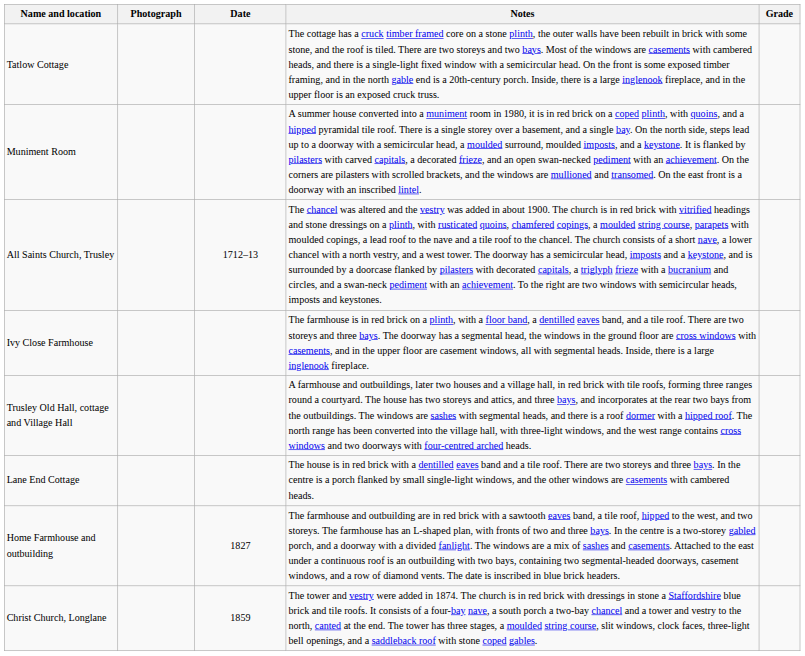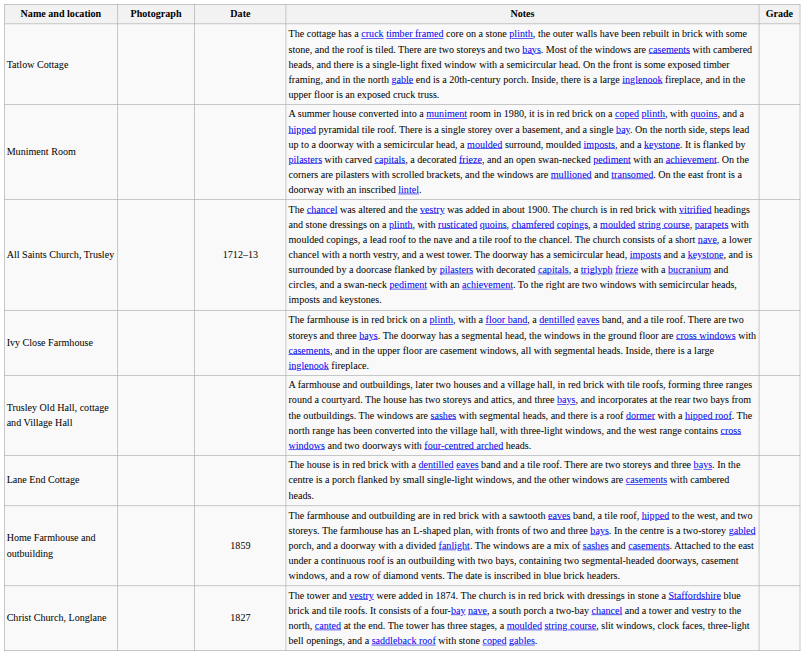 <table class="wikitable sortable plainrowheaders" style="width:100%; border:0; text-align:left; line-height:150%;">
 <tr>
 <th scope="col"  style="width:150px">Name and location</th>
 <th scope="col"  style="width:100px" class="unsortable">Photograph</th>
 <th scope="col"  style="width:120px">Date</th>
 <th scope="col"  style="width:650px" class="unsortable">Notes</th>
 <th scope="col"  style="width:50px">Grade</th>
 </tr>
 <tr>
 <td>Tatlow Cottage<br><small></small></td>
 <td></td>
 <td align="center"></td>
 <td>The cottage has a <a href='#'>cruck</a> <a href='#'>timber framed</a> core on a stone <a href='#'>plinth</a>, the outer walls have been rebuilt in brick with some stone, and the roof is tiled.  There are two storeys and two <a href='#'>bays</a>.  Most of the windows are <a href='#'>casements</a> with cambered heads, and there is a single-light fixed window with a semicircular head.  On the front is some exposed timber framing, and in the north <a href='#'>gable</a> end is a 20th-century porch.  Inside, there is a large <a href='#'>inglenook</a> fireplace, and in the upper floor is an exposed cruck truss.</td>
 <td align="center" ></td>
 </tr>
 <tr>
 <td>Muniment Room<br><small></small></td>
 <td></td>
 <td align="center"></td>
 <td>A summer house converted into a <a href='#'>muniment</a> room in 1980, it is in red brick on a <a href='#'>coped</a> <a href='#'>plinth</a>, with <a href='#'>quoins</a>, and a <a href='#'>hipped</a> pyramidal tile roof.  There is a single storey over a basement, and a single <a href='#'>bay</a>.  On the north side, steps lead up to a doorway with a semicircular head, a <a href='#'>moulded</a> surround, moulded <a href='#'>imposts</a>, and a <a href='#'>keystone</a>.  It is flanked by <a href='#'>pilasters</a> with carved <a href='#'>capitals</a>, a decorated <a href='#'>frieze</a>, and an open swan-necked <a href='#'>pediment</a> with an <a href='#'>achievement</a>.  On the corners are pilasters with scrolled brackets, and the windows are <a href='#'>mullioned</a> and <a href='#'>transomed</a>.  On the east front is a doorway with an inscribed <a href='#'>lintel</a>.</td>
 <td align="center" ></td>
 </tr>
 <tr>
 <td>All Saints Church, Trusley<br><small></small></td>
 <td></td>
 <td align="center">1712–13</td>
 <td>The <a href='#'>chancel</a> was altered and the <a href='#'>vestry</a> was added in about 1900.  The church is in red brick with <a href='#'>vitrified</a> headings and stone dressings on a <a href='#'>plinth</a>, with <a href='#'>rusticated</a> <a href='#'>quoins</a>, <a href='#'>chamfered</a> <a href='#'>copings</a>, a <a href='#'>moulded</a> <a href='#'>string course</a>, <a href='#'>parapets</a> with moulded copings, a lead roof to the nave and a tile roof to the chancel.  The church consists of a short <a href='#'>nave</a>, a lower chancel with a north vestry, and a west tower.  The doorway has a semicircular head, <a href='#'>imposts</a> and a <a href='#'>keystone</a>, and is surrounded by a doorcase flanked by <a href='#'>pilasters</a> with decorated <a href='#'>capitals</a>, a <a href='#'>triglyph</a> <a href='#'>frieze</a> with a <a href='#'>bucranium</a> and circles, and a swan-neck <a href='#'>pediment</a> with an <a href='#'>achievement</a>.  To the right are two windows with semicircular heads, imposts and keystones.</td>
 <td align="center" ></td>
 </tr>
 <tr>
 <td>Ivy Close Farmhouse<br><small></small></td>
 <td></td>
 <td align="center"></td>
 <td>The farmhouse is in red brick on a <a href='#'>plinth</a>, with a <a href='#'>floor band</a>, a <a href='#'>dentilled</a> <a href='#'>eaves</a> band, and a tile roof.  There are two storeys and three <a href='#'>bays</a>.  The doorway has a segmental head, the windows in the ground floor are <a href='#'>cross windows</a> with <a href='#'>casements</a>, and in the upper floor are casement windows, all with segmental heads.  Inside, there is a large <a href='#'>inglenook</a> fireplace.</td>
 <td align="center" ></td>
 </tr>
 <tr>
 <td>Trusley Old Hall, cottage and Village Hall<br><small></small></td>
 <td></td>
 <td align="center"></td>
 <td>A farmhouse and outbuildings, later two houses and a village hall, in red brick with tile roofs, forming three ranges round a courtyard.  The house has two storeys and attics, and three <a href='#'>bays</a>, and incorporates at the rear two bays from the outbuildings.  The windows are <a href='#'>sashes</a> with segmental heads, and there is a roof <a href='#'>dormer</a> with a <a href='#'>hipped roof</a>.  The north range has been converted into the village hall, with three-light windows, and the west range contains <a href='#'>cross windows</a> and two doorways with <a href='#'>four-centred arched</a> heads.</td>
 <td align="center" ></td>
 </tr>
 <tr>
 <td>Lane End Cottage<br><small></small></td>
 <td></td>
 <td align="center"></td>
 <td>The house is in red brick with a <a href='#'>dentilled</a> <a href='#'>eaves</a> band and a tile roof.  There are two storeys and three <a href='#'>bays</a>.  In the centre is a porch flanked by small single-light windows, and the other windows are <a href='#'>casements</a> with cambered heads.</td>
 <td align="center" ></td>
 </tr>
 <tr>
 <td>Home Farmhouse and outbuilding<br><small></small></td>
 <td></td>
-<td align="center">1827</td>
+<td align="center">1859</td>
 <td>The farmhouse and outbuilding are in red brick with a sawtooth <a href='#'>eaves</a> band, a tile roof, <a href='#'>hipped</a> to the west, and two storeys.  The farmhouse has an L-shaped plan, with fronts of two and three <a href='#'>bays</a>.  In the centre is a two-storey <a href='#'>gabled</a> porch, and a doorway with a divided <a href='#'>fanlight</a>.  The windows are a mix of <a href='#'>sashes</a> and <a href='#'>casements</a>.  Attached to the east under a continuous roof is an outbuilding with two bays, containing two segmental-headed doorways, casement windows, and a row of diamond vents.  The date is inscribed in blue brick headers.</td>
 <td align="center" ></td>
 </tr>
 <tr>
 <td>Christ Church, Longlane<br><small></small></td>
 <td></td>
-<td align="center">1859</td>
+<td align="center">1827</td>
 <td>The tower and <a href='#'>vestry</a> were added in 1874.  The church is in red brick with dressings in stone a <a href='#'>Staffordshire</a> blue brick and tile roofs.  It consists of a four-<a href='#'>bay</a> <a href='#'>nave</a>, a south porch a two-bay <a href='#'>chancel</a> and a tower and vestry to the north, <a href='#'>canted</a> at the end.  The tower has three stages, a <a href='#'>moulded</a> <a href='#'>string course</a>, slit windows, clock faces, three-light bell openings, and a <a href='#'>saddleback roof</a> with stone <a href='#'>coped</a> <a href='#'>gables</a>.</td>
 <td align="center" ></td>
 </tr>
 <tr>
 </tr>
 </table>
